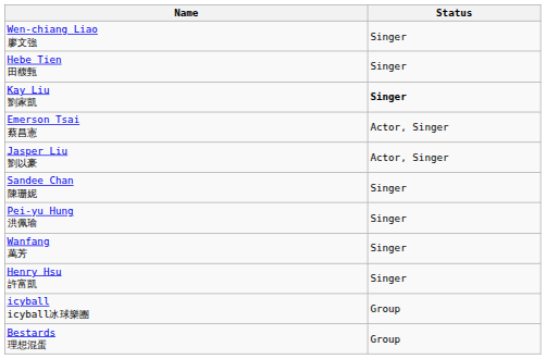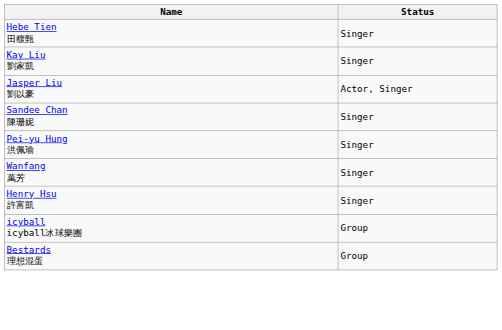 <table class="wikitable" width="55%">
 <tr>
 <th width="15%">Name</th>
 <th width="7%">Status</th>
-</tr>
-<tr>
-<td><a href='#'>Wen-chiang Liao</a> <br> 廖文強</td>
-<td>Singer</td>
 </tr>
 <tr>
 <td><a href='#'>Hebe Tien</a> <br>田馥甄</td>
 <td>Singer</td>
 </tr>
 <tr>
 <td><a href='#'>Kay Liu</a> <br> 劉家凱</td>
-<td><strong>Singer</strong></td>
-</tr>
-<tr>
-<td><a href='#'>Emerson Tsai</a> <br> 蔡昌憲</td>
-<td>Actor, Singer</td>
+<td>Singer</td>
 </tr>
 <tr>
 <td><a href='#'>Jasper Liu</a> <br> 劉以豪</td>
 <td>Actor, Singer</td>
 </tr>
 <tr>
 <td><a href='#'>Sandee Chan</a> <br> 陳珊妮</td>
 <td>Singer</td>
 </tr>
 <tr>
 <td><a href='#'>Pei-yu Hung</a> <br> 洪佩瑜</td>
 <td>Singer</td>
 </tr>
 <tr>
 <td><a href='#'>Wanfang</a> <br> 萬芳</td>
 <td>Singer</td>
 </tr>
 <tr>
 <td><a href='#'>Henry Hsu</a> <br> 許富凱</td>
 <td>Singer</td>
 </tr>
 <tr>
 <td><a href='#'>icyball</a> <br> icyball冰球樂團</td>
 <td>Group</td>
 </tr>
 <tr>
 <td><a href='#'>Bestards</a> <br> 理想混蛋</td>
 <td>Group</td>
 </tr>
 </table>
